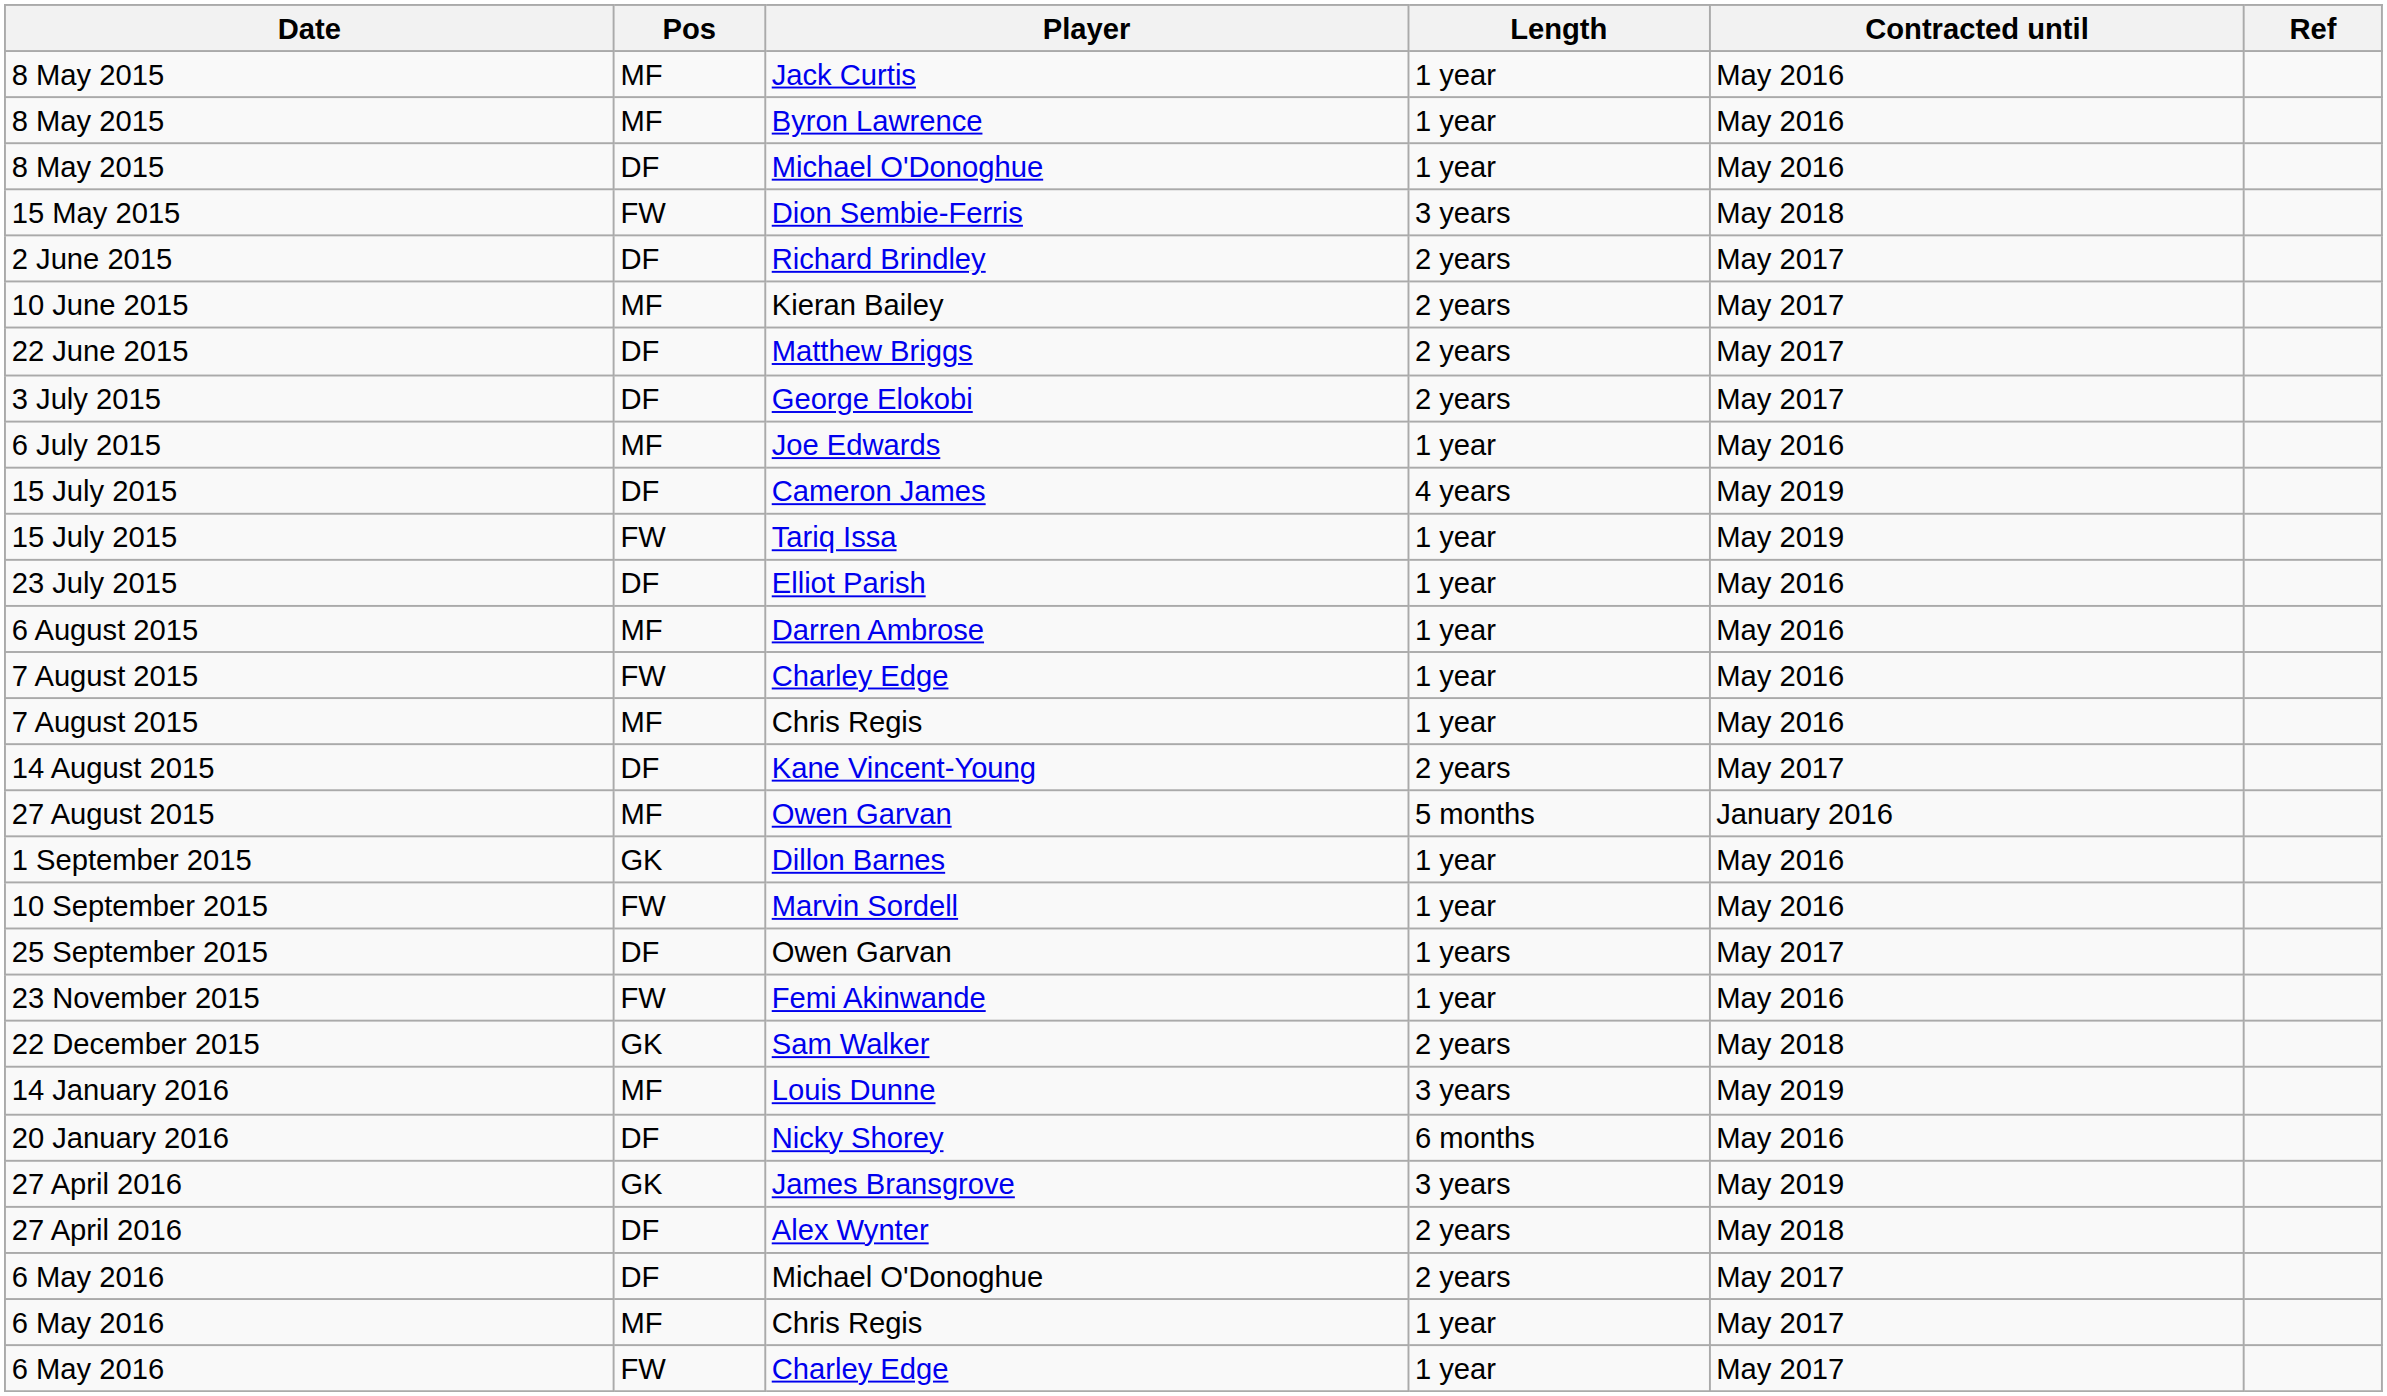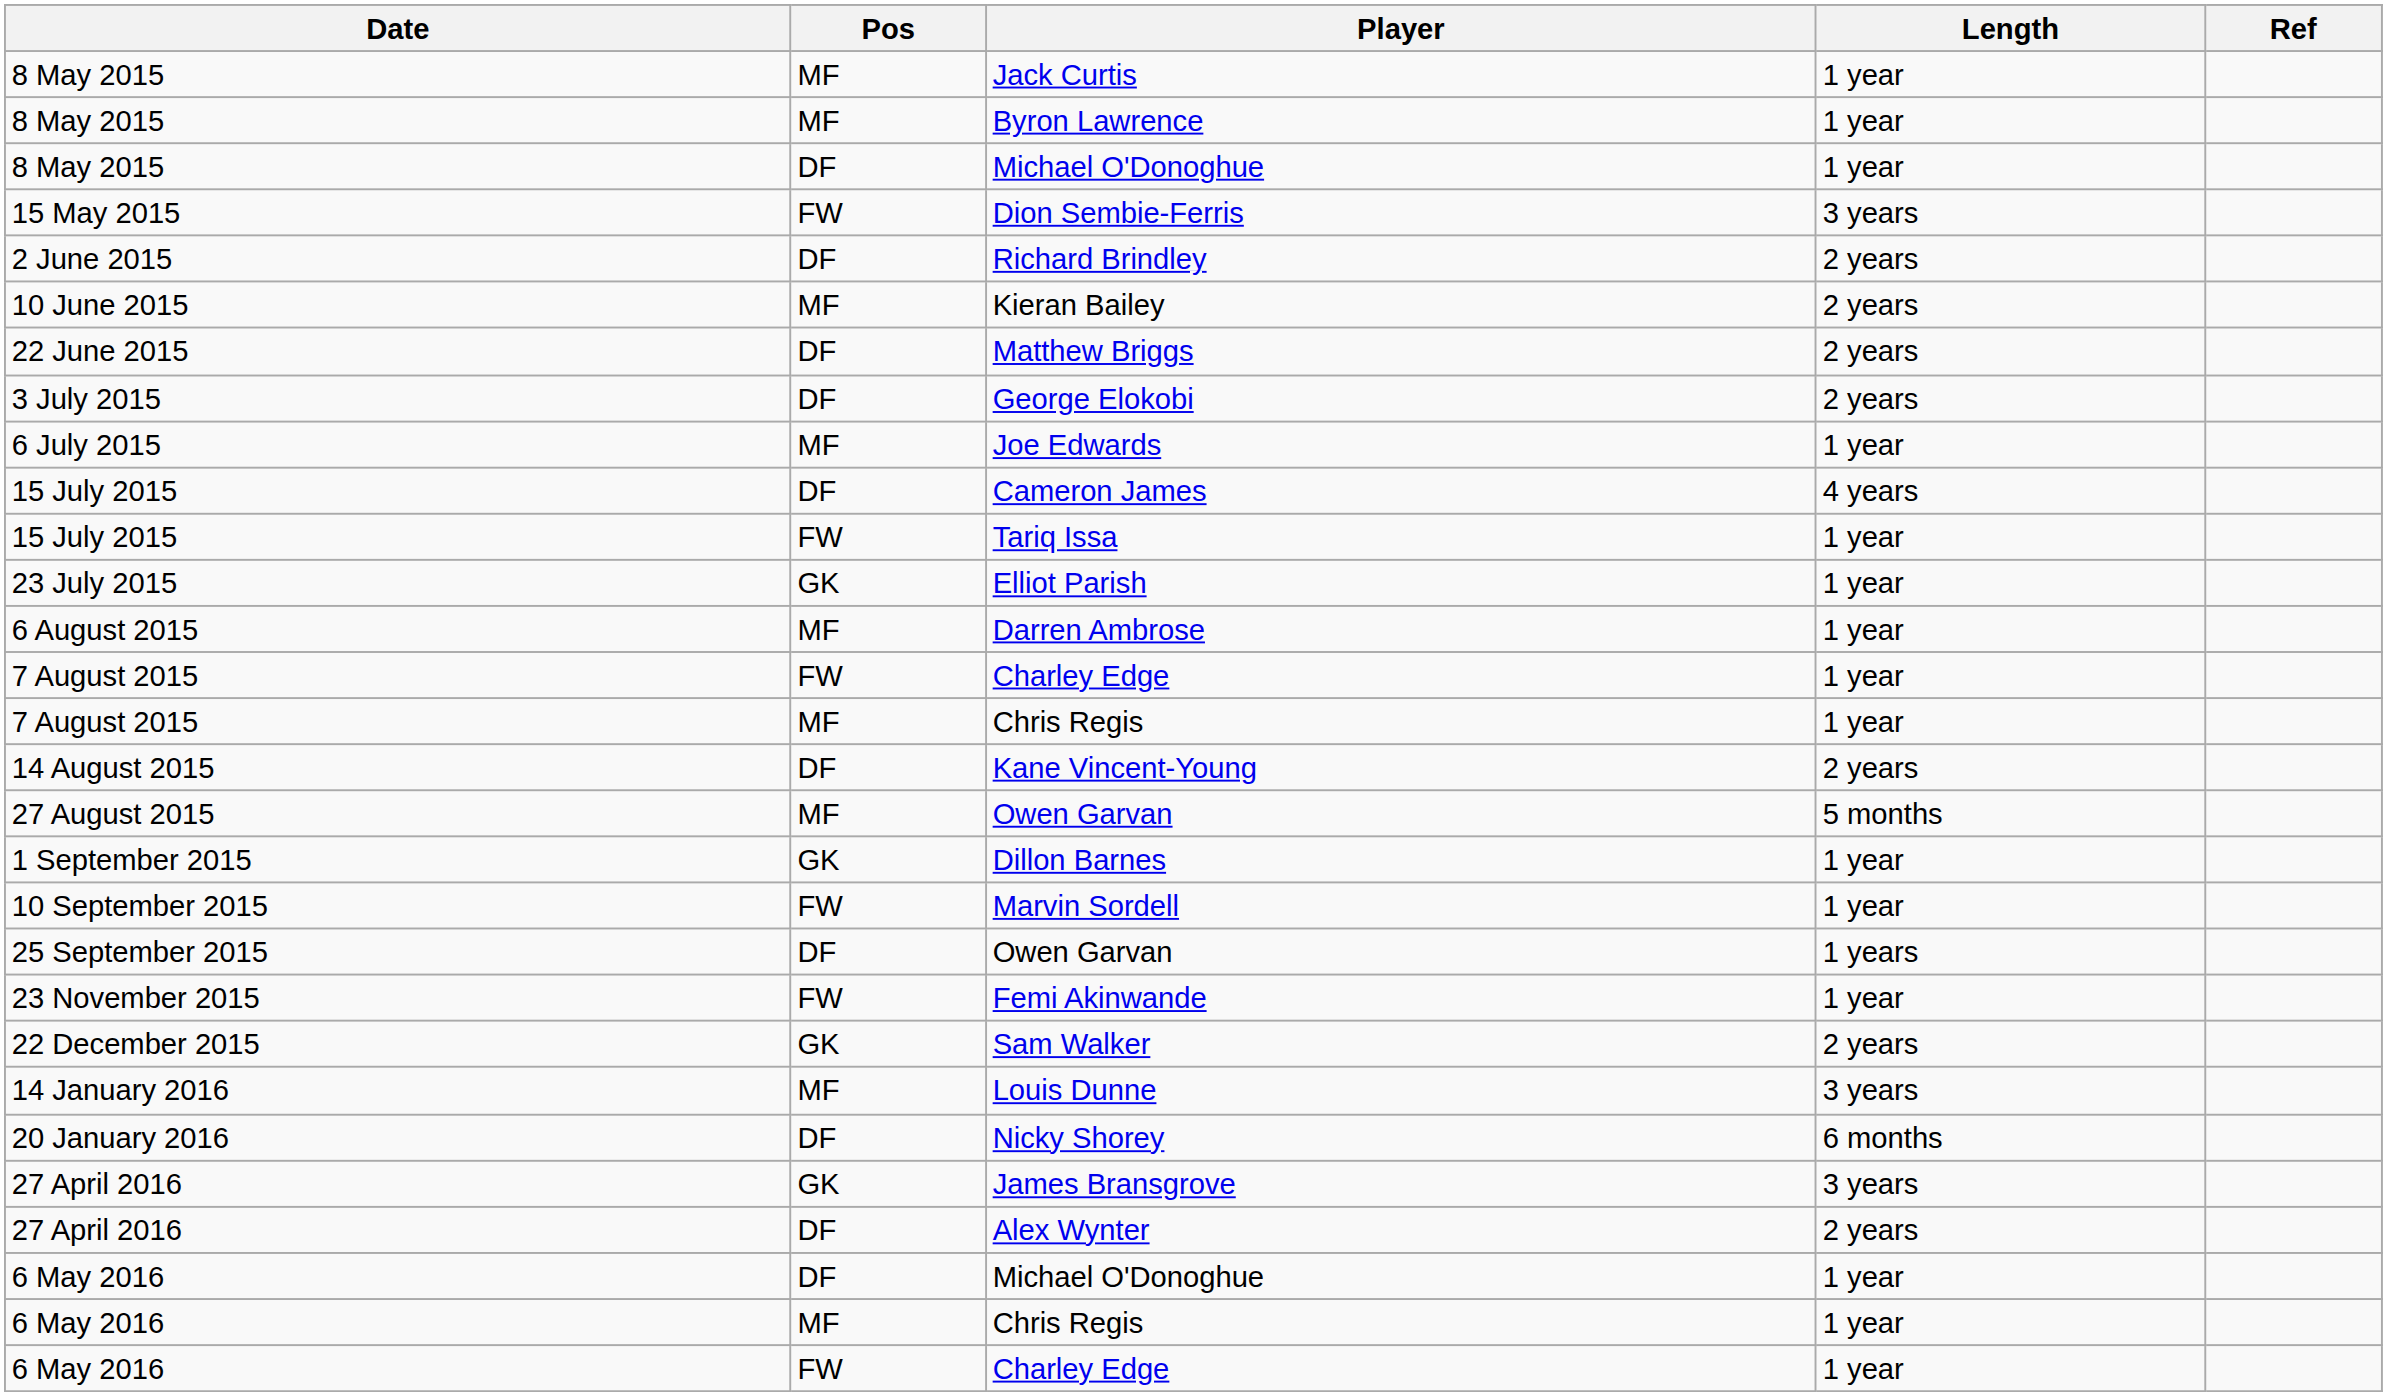 <table width=98% class="wikitable" style="text-align:center; font-size:95%; text-align:left">
 <tr>
 <th>Date</th>
 <th>Pos</th>
 <th>Player</th>
 <th>Length</th>
-<th>Contracted until</th>
 <th>Ref</th>
 </tr>
 <tr>
 <td>8 May 2015</td>
 <td>MF</td>
 <td> <a href='#'>Jack Curtis</a></td>
 <td>1 year</td>
-<td>May 2016</td>
 <td></td>
 </tr>
 <tr>
 <td>8 May 2015</td>
 <td>MF</td>
 <td> <a href='#'>Byron Lawrence</a></td>
 <td>1 year</td>
-<td>May 2016</td>
 <td></td>
 </tr>
 <tr>
 <td>8 May 2015</td>
 <td>DF</td>
 <td> <a href='#'>Michael O'Donoghue</a></td>
 <td>1 year</td>
-<td>May 2016</td>
 <td></td>
 </tr>
 <tr>
 <td>15 May 2015</td>
 <td>FW</td>
 <td> <a href='#'>Dion Sembie-Ferris</a></td>
 <td>3 years</td>
-<td>May 2018</td>
 <td></td>
 </tr>
 <tr>
 <td>2 June 2015</td>
 <td>DF</td>
 <td> <a href='#'>Richard Brindley</a></td>
 <td>2 years</td>
-<td>May 2017</td>
 <td></td>
 </tr>
 <tr>
 <td>10 June 2015</td>
 <td>MF</td>
 <td> Kieran Bailey</td>
 <td>2 years</td>
-<td>May 2017</td>
 <td></td>
 </tr>
 <tr>
 <td>22 June 2015</td>
 <td>DF</td>
 <td> <a href='#'>Matthew Briggs</a></td>
 <td>2 years</td>
-<td>May 2017</td>
 <td></td>
 </tr>
 <tr>
 <td>3 July 2015</td>
 <td>DF</td>
 <td> <a href='#'>George Elokobi</a></td>
 <td>2 years</td>
-<td>May 2017</td>
 <td></td>
 </tr>
 <tr>
 <td>6 July 2015</td>
 <td>MF</td>
 <td> <a href='#'>Joe Edwards</a></td>
 <td>1 year</td>
-<td>May 2016</td>
 <td></td>
 </tr>
 <tr>
 <td>15 July 2015</td>
 <td>DF</td>
 <td> <a href='#'>Cameron James</a></td>
 <td>4 years</td>
-<td>May 2019</td>
 <td></td>
 </tr>
 <tr>
 <td>15 July 2015</td>
 <td>FW</td>
 <td> <a href='#'>Tariq Issa</a></td>
 <td>1 year</td>
-<td>May 2019</td>
 <td></td>
 </tr>
 <tr>
 <td>23 July 2015</td>
-<td>DF</td>
+<td>GK</td>
 <td> <a href='#'>Elliot Parish</a></td>
 <td>1 year</td>
-<td>May 2016</td>
 <td></td>
 </tr>
 <tr>
 <td>6 August 2015</td>
 <td>MF</td>
 <td> <a href='#'>Darren Ambrose</a></td>
 <td>1 year</td>
-<td>May 2016</td>
 <td></td>
 </tr>
 <tr>
 <td>7 August 2015</td>
 <td>FW</td>
 <td> <a href='#'>Charley Edge</a></td>
 <td>1 year</td>
-<td>May 2016</td>
 <td></td>
 </tr>
 <tr>
 <td>7 August 2015</td>
 <td>MF</td>
 <td> Chris Regis</td>
 <td>1 year</td>
-<td>May 2016</td>
 <td></td>
 </tr>
 <tr>
 <td>14 August 2015</td>
 <td>DF</td>
 <td> <a href='#'>Kane Vincent-Young</a></td>
 <td>2 years</td>
-<td>May 2017</td>
 <td></td>
 </tr>
 <tr>
 <td>27 August 2015</td>
 <td>MF</td>
 <td> <a href='#'>Owen Garvan</a></td>
 <td>5 months</td>
-<td>January 2016</td>
 <td></td>
 </tr>
 <tr>
 <td>1 September 2015</td>
 <td>GK</td>
 <td> <a href='#'>Dillon Barnes</a></td>
 <td>1 year</td>
-<td>May 2016</td>
 <td></td>
 </tr>
 <tr>
 <td>10 September 2015</td>
 <td>FW</td>
 <td> <a href='#'>Marvin Sordell</a></td>
 <td>1 year</td>
-<td>May 2016</td>
 <td></td>
 </tr>
 <tr>
 <td>25 September 2015</td>
 <td>DF</td>
 <td> Owen Garvan</td>
 <td>1  years</td>
-<td>May 2017</td>
 <td></td>
 </tr>
 <tr>
 <td>23 November 2015</td>
 <td>FW</td>
 <td> <a href='#'>Femi Akinwande</a></td>
 <td>1 year</td>
-<td>May 2016</td>
 <td></td>
 </tr>
 <tr>
 <td>22 December 2015</td>
 <td>GK</td>
 <td> <a href='#'>Sam Walker</a></td>
 <td>2  years</td>
-<td>May 2018</td>
 <td></td>
 </tr>
 <tr>
 <td>14 January 2016</td>
 <td>MF</td>
 <td> <a href='#'>Louis Dunne</a></td>
 <td>3 years</td>
-<td>May 2019</td>
 <td></td>
 </tr>
 <tr>
 <td>20 January 2016</td>
 <td>DF</td>
 <td> <a href='#'>Nicky Shorey</a></td>
 <td>6 months</td>
-<td>May 2016</td>
 <td></td>
 </tr>
 <tr>
 <td>27 April 2016</td>
 <td>GK</td>
 <td> <a href='#'>James Bransgrove</a></td>
 <td>3 years</td>
-<td>May 2019</td>
 <td></td>
 </tr>
 <tr>
 <td>27 April 2016</td>
 <td>DF</td>
 <td> <a href='#'>Alex Wynter</a></td>
 <td>2 years</td>
-<td>May 2018</td>
 <td></td>
 </tr>
 <tr>
 <td>6 May 2016</td>
 <td>DF</td>
 <td> Michael O'Donoghue</td>
-<td>2 years</td>
-<td>May 2017</td>
+<td>1 year</td>
 <td></td>
 </tr>
 <tr>
 <td>6 May 2016</td>
 <td>MF</td>
 <td> Chris Regis</td>
 <td>1 year</td>
-<td>May 2017</td>
 <td></td>
 </tr>
 <tr>
 <td>6 May 2016</td>
 <td>FW</td>
 <td> <a href='#'>Charley Edge</a></td>
 <td>1 year</td>
-<td>May 2017</td>
 <td></td>
 </tr>
 </table>
